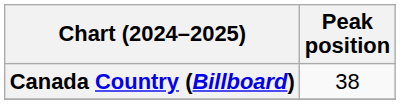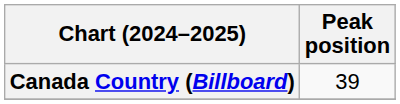 <table class="wikitable sortable plainrowheaders" style="text-align:center">
 <tr>
 <th scope="col">Chart (2024–2025)</th>
 <th scope="col">Peak<br>position</th>
 </tr>
 <tr>
 <th scope="row">Canada <a href='#'>Country</a> (<em><a href='#'>Billboard</a></em>)</th>
-<td>38</td>
+<td>39</td>
 </tr>
 <tr>
 </tr>
 <tr>
 </tr>
 <tr>
 </tr>
 </table>
